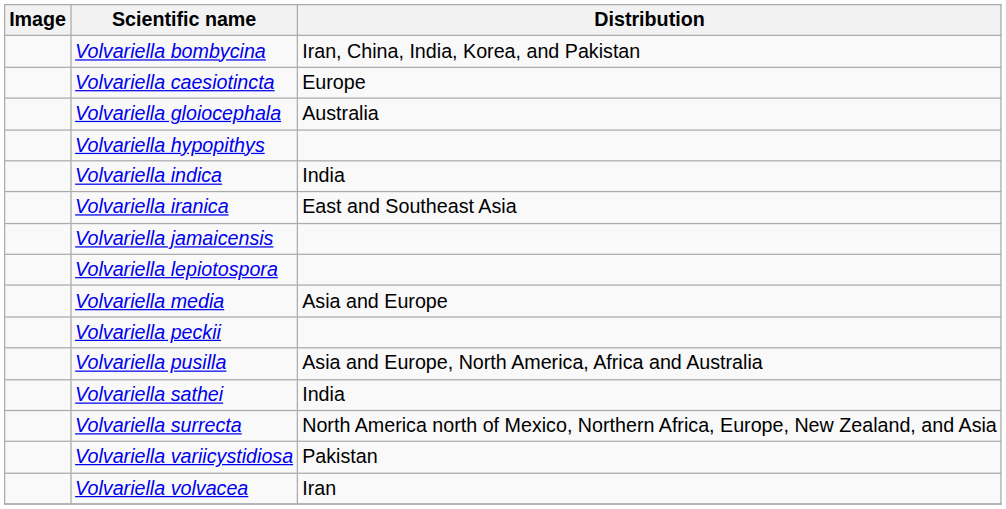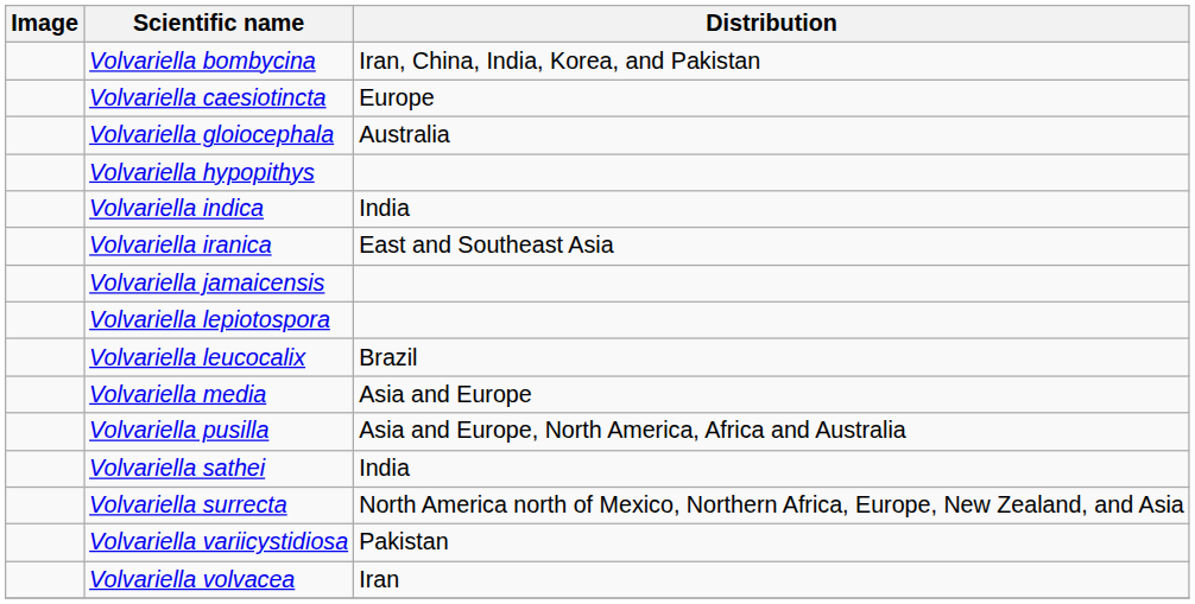 <table class="wikitable">
 <tr>
 <th>Image</th>
 <th>Scientific name</th>
 <th>Distribution</th>
 </tr>
 <tr>
 <td></td>
 <td><em><a href='#'>Volvariella bombycina</a></em></td>
 <td>Iran, China, India, Korea, and Pakistan</td>
 </tr>
 <tr>
 <td></td>
 <td><em><a href='#'>Volvariella caesiotincta</a></em></td>
 <td>Europe</td>
 </tr>
 <tr>
 <td></td>
 <td><em><a href='#'>Volvariella gloiocephala</a></em></td>
 <td>Australia</td>
 </tr>
 <tr>
 <td></td>
 <td><em><a href='#'>Volvariella hypopithys</a></em></td>
 <td></td>
 </tr>
 <tr>
 <td></td>
 <td><em><a href='#'>Volvariella indica</a></em></td>
 <td>India</td>
 </tr>
 <tr>
 <td></td>
 <td><em><a href='#'>Volvariella iranica</a></em></td>
 <td>East and Southeast Asia</td>
 </tr>
 <tr>
 <td></td>
 <td><em><a href='#'>Volvariella jamaicensis</a></em></td>
 <td></td>
 </tr>
 <tr>
 <td></td>
 <td><em><a href='#'>Volvariella lepiotospora</a></em></td>
 <td></td>
 </tr>
 <tr>
 <td></td>
-<td><em><a href='#'>Volvariella media</a></em></td>
-<td>Asia and Europe</td>
+<td><em><a href='#'>Volvariella leucocalix</a></em></td>
+<td>Brazil</td>
 </tr>
 <tr>
 <td></td>
-<td><em><a href='#'>Volvariella peckii</a></em></td>
-<td></td>
+<td><em><a href='#'>Volvariella media</a></em></td>
+<td>Asia and Europe</td>
 </tr>
 <tr>
 <td></td>
 <td><em><a href='#'>Volvariella pusilla</a></em></td>
 <td>Asia and Europe, North America, Africa and Australia</td>
 </tr>
 <tr>
 <td></td>
 <td><em><a href='#'>Volvariella sathei</a></em></td>
 <td>India</td>
 </tr>
 <tr>
 <td></td>
 <td><em><a href='#'>Volvariella surrecta</a></em></td>
 <td>North America north of Mexico, Northern Africa, Europe, New Zealand, and Asia</td>
 </tr>
 <tr>
 <td></td>
 <td><em><a href='#'>Volvariella variicystidiosa </a></em></td>
 <td>Pakistan</td>
 </tr>
 <tr>
 <td></td>
 <td><em><a href='#'>Volvariella volvacea</a></em></td>
 <td>Iran</td>
 </tr>
 <tr>
 </tr>
 </table>
